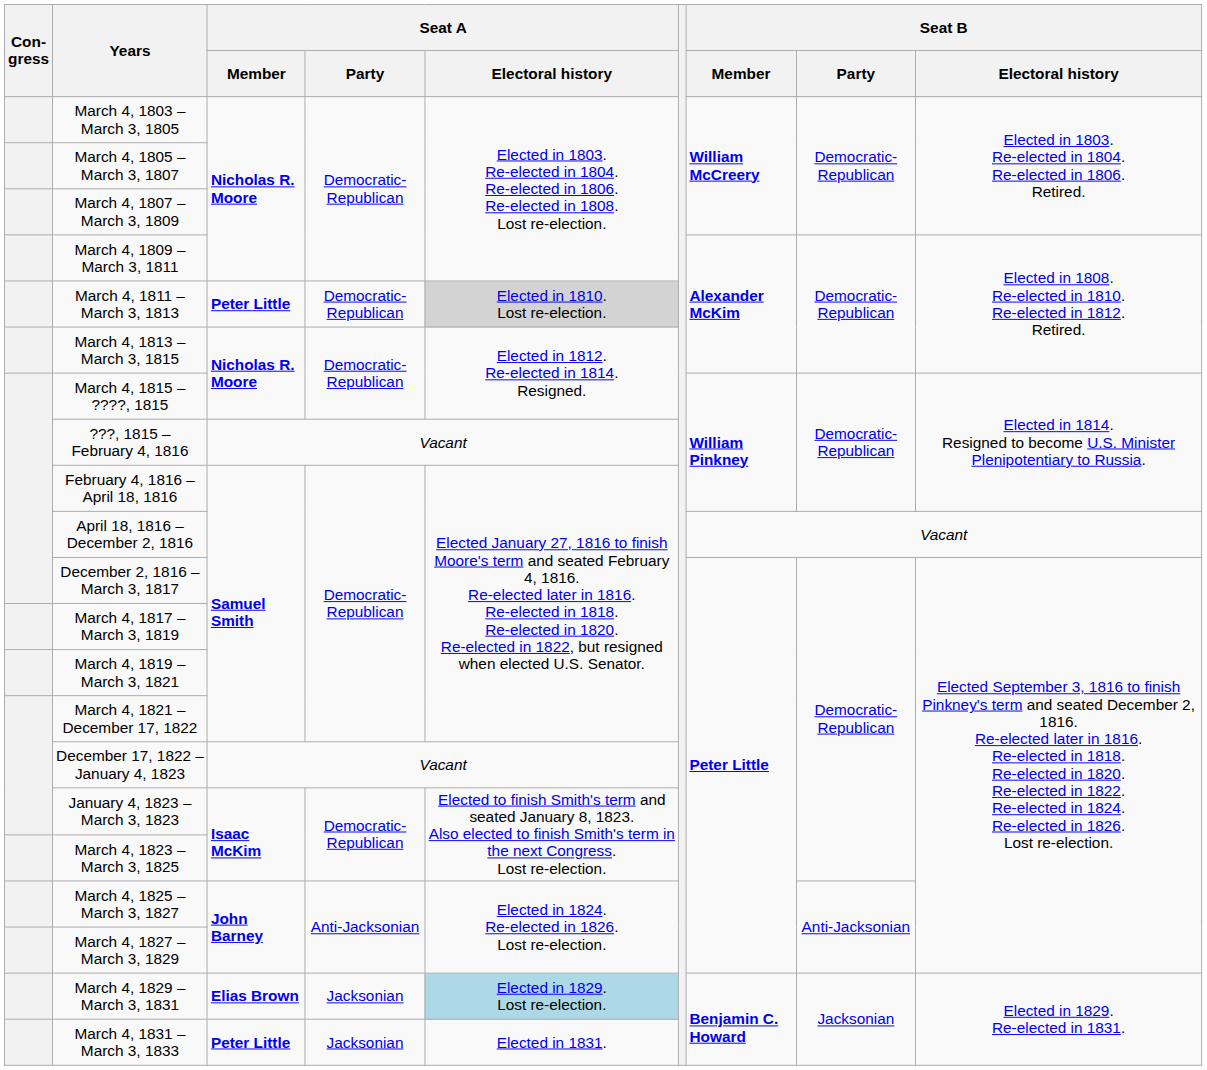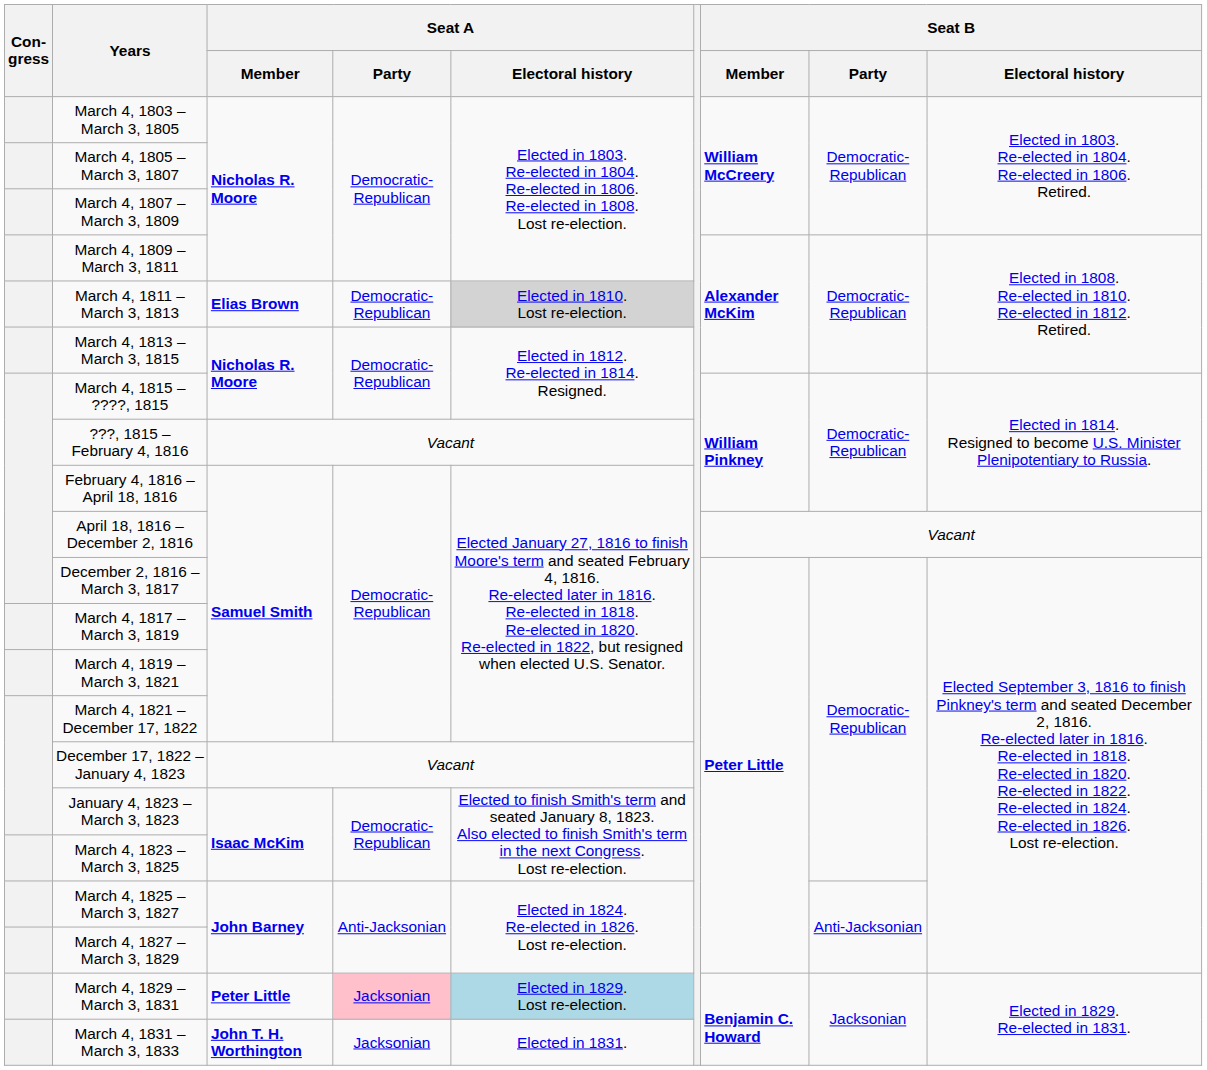 <table class="wikitable" style="text-align:center">
 <tr style="height:3em">
 <th rowspan=2>Con-<br>gress</th>
 <th rowspan=2>Years</th>
 <th colspan=3>Seat A</th>
 <th rowspan=99></th>
 <th colspan=3>Seat B</th>
 </tr>
 <tr style="height:3em">
 <th>Member</th>
 <th>Party</th>
 <th>Electoral history</th>
 <th>Member</th>
 <th>Party</th>
 <th>Electoral history</th>
 </tr>
 <tr style="height:3em">
 <th></th>
 <td nowrap>March 4, 1803 –<br>March 3, 1805</td>
 <td rowspan=4 align=left><strong><a href='#'>Nicholas R. Moore</a></strong><br></td>
 <td rowspan=4 ><a href='#'>Democratic-Republican</a></td>
 <td rowspan=4><a href='#'>Elected in 1803</a>.<br><a href='#'>Re-elected in 1804</a>.<br><a href='#'>Re-elected in 1806</a>.<br><a href='#'>Re-elected in 1808</a>.<br>Lost re-election.</td>
 <td rowspan=3 align=left><strong><a href='#'>William McCreery</a></strong><br></td>
 <td rowspan=3 ><a href='#'>Democratic-Republican</a></td>
 <td rowspan=3><a href='#'>Elected in 1803</a>.<br><a href='#'>Re-elected in 1804</a>.<br><a href='#'>Re-elected in 1806</a>.<br>Retired.</td>
 </tr>
 <tr style="height:3em">
 <th></th>
 <td nowrap>March 4, 1805 –<br>March 3, 1807</td>
 </tr>
 <tr style="height:3em">
 <th></th>
 <td nowrap>March 4, 1807 –<br>March 3, 1809</td>
 </tr>
 <tr style="height:3em">
 <th></th>
 <td nowrap>March 4, 1809 –<br>March 3, 1811</td>
 <td rowspan=3 align=left><strong><a href='#'>Alexander McKim</a></strong><br></td>
 <td rowspan=3 ><a href='#'>Democratic-Republican</a></td>
 <td rowspan=3><a href='#'>Elected in 1808</a>.<br><a href='#'>Re-elected in 1810</a>.<br><a href='#'>Re-elected in 1812</a>.<br>Retired.</td>
 </tr>
 <tr style="height:3em">
 <th></th>
 <td nowrap>March 4, 1811 –<br>March 3, 1813</td>
-<td align=left><strong><a href='#'>Peter Little</a></strong><br></td>
+<td align=left><strong><a href='#'>Elias Brown</a></strong><br></td>
 <td><a href='#'>Democratic-Republican</a></td>
 <td style="background: lightgrey;"><a href='#'>Elected in 1810</a>.<br>Lost re-election.</td>
 </tr>
 <tr style="height:3em">
 <th></th>
 <td nowrap>March 4, 1813 –<br>March 3, 1815</td>
 <td rowspan=2 align=left><strong><a href='#'>Nicholas R. Moore</a></strong><br></td>
 <td rowspan=2 ><a href='#'>Democratic-Republican</a></td>
 <td rowspan=2><a href='#'>Elected in 1812</a>.<br><a href='#'>Re-elected in 1814</a>.<br>Resigned.</td>
 </tr>
 <tr style="height:3em">
 <th rowspan=5></th>
 <td nowrap>March 4, 1815 –<br>????, 1815</td>
 <td rowspan=3 align=left><br><strong><a href='#'>William Pinkney</a></strong><br></td>
 <td rowspan=3 ><a href='#'>Democratic-Republican</a></td>
 <td rowspan=3><a href='#'>Elected in 1814</a>.<br>Resigned to become <a href='#'>U.S. Minister Plenipotentiary to Russia</a>.</td>
 </tr>
 <tr style="height:3em">
 <td nowrap>???, 1815 –<br>February 4, 1816</td>
 <td colspan=3><em>Vacant</em></td>
 </tr>
 <tr style="height:3em">
 <td nowrap>February 4, 1816 –<br>April 18, 1816</td>
 <td rowspan=6 align=left><br><strong><a href='#'>Samuel Smith</a></strong><br></td>
 <td rowspan=6 ><a href='#'>Democratic-Republican</a></td>
 <td rowspan=6><a href='#'>Elected January 27, 1816 to finish Moore's term</a> and seated February 4, 1816.<br><a href='#'>Re-elected later in 1816</a>.<br><a href='#'>Re-elected in 1818</a>.<br><a href='#'>Re-elected in 1820</a>.<br><a href='#'>Re-elected in 1822</a>, but resigned when elected U.S. Senator.</td>
 </tr>
 <tr style="height:3em">
 <td nowrap>April 18, 1816 –<br>December 2, 1816</td>
 <td colspan=3><em>Vacant</em></td>
 </tr>
 <tr style="height:3em">
 <td nowrap>December 2, 1816 –<br>March 3, 1817</td>
 <td rowspan=9 align=left><strong><a href='#'>Peter Little</a></strong><br></td>
 <td rowspan=7 ><a href='#'>Democratic-Republican</a></td>
 <td rowspan=9><a href='#'>Elected September 3, 1816 to finish Pinkney's term</a> and seated December 2, 1816.<br><a href='#'>Re-elected later in 1816</a>.<br><a href='#'>Re-elected in 1818</a>.<br><a href='#'>Re-elected in 1820</a>.<br><a href='#'>Re-elected in 1822</a>.<br><a href='#'>Re-elected in 1824</a>.<br><a href='#'>Re-elected in 1826</a>.<br>Lost re-election.</td>
 </tr>
 <tr style="height:3em">
 <th></th>
 <td nowrap>March 4, 1817 –<br>March 3, 1819</td>
 </tr>
 <tr style="height:3em">
 <th></th>
 <td nowrap>March 4, 1819 –<br>March 3, 1821</td>
 </tr>
 <tr style="height:3em">
 <th rowspan=3></th>
 <td nowrap>March 4, 1821 –<br>December 17, 1822</td>
 </tr>
 <tr style="height:3em">
 <td nowrap>December 17, 1822 –<br>January 4, 1823</td>
 <td colspan=3><em>Vacant</em></td>
 </tr>
 <tr style="height:3em">
 <td nowrap>January 4, 1823 –<br>March 3, 1823</td>
 <td rowspan=2 align=left><br><strong><a href='#'>Isaac McKim</a></strong><br></td>
 <td rowspan=2 ><a href='#'>Democratic-Republican</a></td>
 <td rowspan=2><a href='#'>Elected to finish Smith's term</a> and seated January 8, 1823.<br><a href='#'>Also elected to finish Smith's term in the next Congress</a>.<br>Lost re-election.</td>
 </tr>
 <tr style="height:3em">
 <th></th>
 <td nowrap>March 4, 1823 –<br>March 3, 1825</td>
 </tr>
 <tr style="height:3em">
 <th></th>
 <td nowrap>March 4, 1825 –<br>March 3, 1827</td>
 <td rowspan=2 align=left><strong><a href='#'>John Barney</a></strong><br></td>
 <td rowspan=2 ><a href='#'>Anti-Jacksonian</a></td>
 <td rowspan=2><a href='#'>Elected in 1824</a>.<br><a href='#'>Re-elected in 1826</a>.<br>Lost re-election.</td>
 <td rowspan=2 ><a href='#'>Anti-Jacksonian</a></td>
 </tr>
 <tr style="height:3em">
 <th></th>
 <td nowrap>March 4, 1827 –<br>March 3, 1829</td>
 </tr>
 <tr style="height:3em">
 <th></th>
 <td nowrap>March 4, 1829 –<br>March 3, 1831</td>
-<td align=left><strong><a href='#'>Elias Brown</a></strong><br></td>
-<td><a href='#'>Jacksonian</a></td>
+<td align=left><strong><a href='#'>Peter Little</a></strong><br></td>
+<td style="background: pink;"><a href='#'>Jacksonian</a></td>
 <td style="background: lightblue;"><a href='#'>Elected in 1829</a>.<br>Lost re-election.</td>
 <td rowspan=2 align=left><br><strong><a href='#'>Benjamin C. Howard</a></strong><br></td>
 <td rowspan=2 ><a href='#'>Jacksonian</a></td>
 <td rowspan=2><a href='#'>Elected in 1829</a>.<br><a href='#'>Re-elected in 1831</a>.<br></td>
 </tr>
 <tr style="height:3em">
 <th></th>
 <td nowrap>March 4, 1831 –<br>March 3, 1833</td>
-<td align=left><strong><a href='#'>Peter Little</a></strong><br></td>
+<td align=left><strong><a href='#'>John T. H. Worthington</a></strong><br></td>
 <td><a href='#'>Jacksonian</a></td>
 <td><a href='#'>Elected in 1831</a>.<br></td>
 </tr>
 </table>
